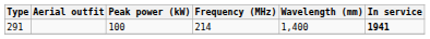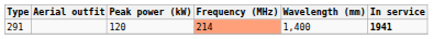 <table class="wikitable">
 <tr>
 <th>Type</th>
 <th>Aerial outfit</th>
 <th>Peak power (kW)</th>
 <th>Frequency (MHz)</th>
 <th>Wavelength (mm)</th>
 <th>In service</th>
 </tr>
 <tr>
 <td>291</td>
 <td></td>
-<td>100</td>
-<td>214</td>
+<td>120</td>
+<td style="background: lightsalmon;">214</td>
 <td>1,400</td>
 <td><strong>1941</strong></td>
 </tr>
 <tr>
 </tr>
 </table>
